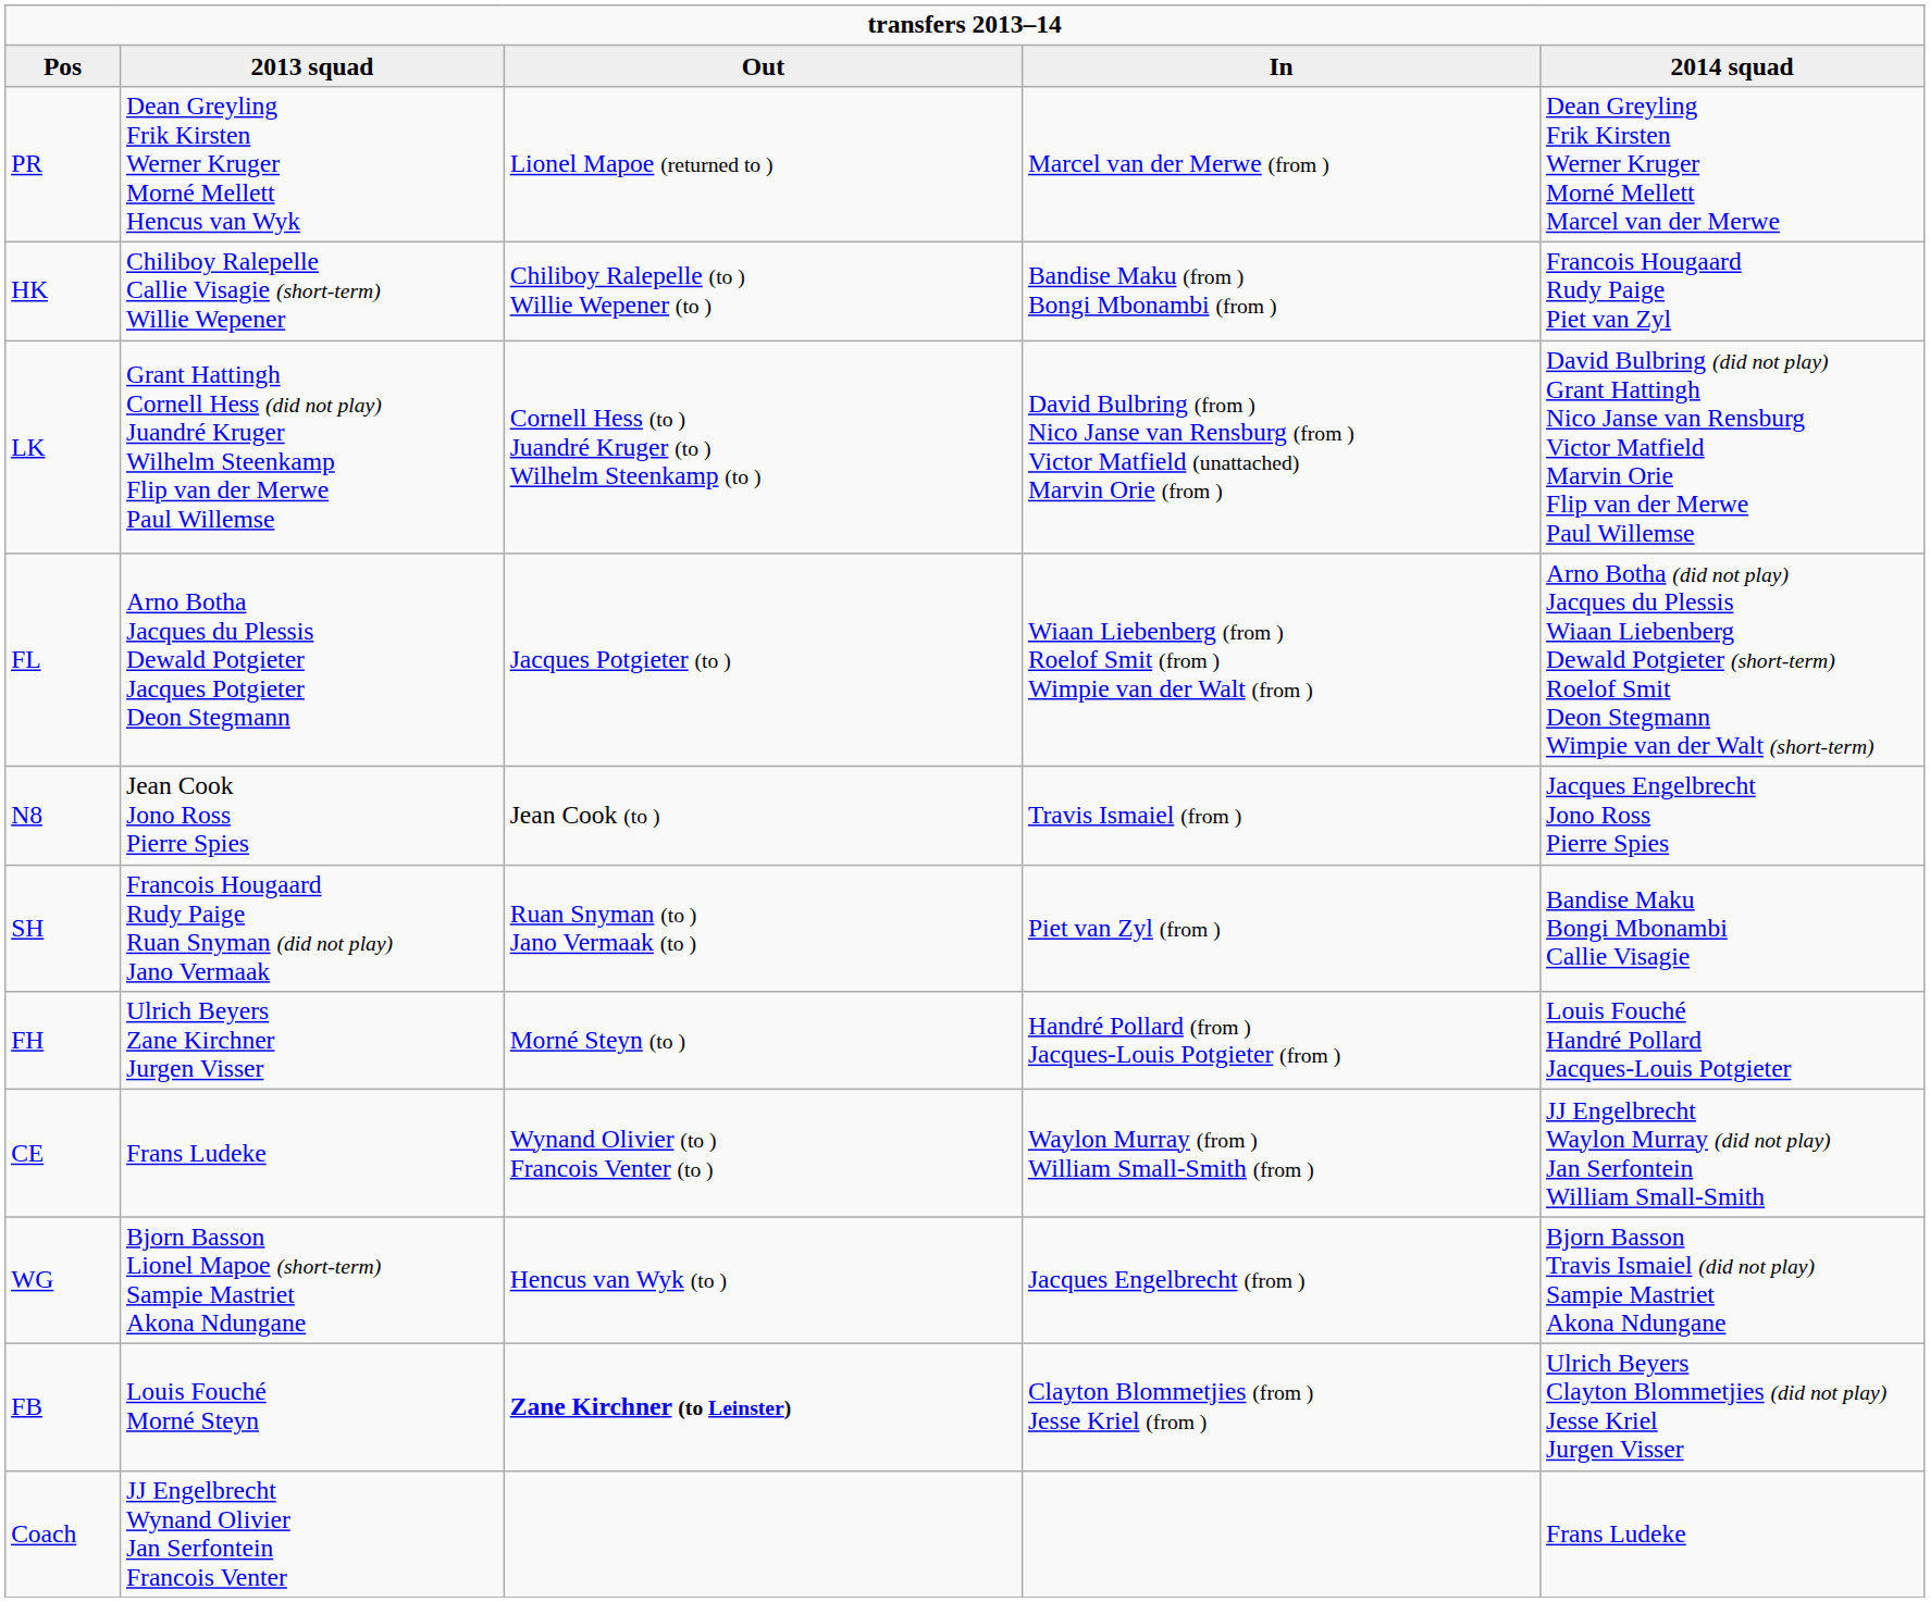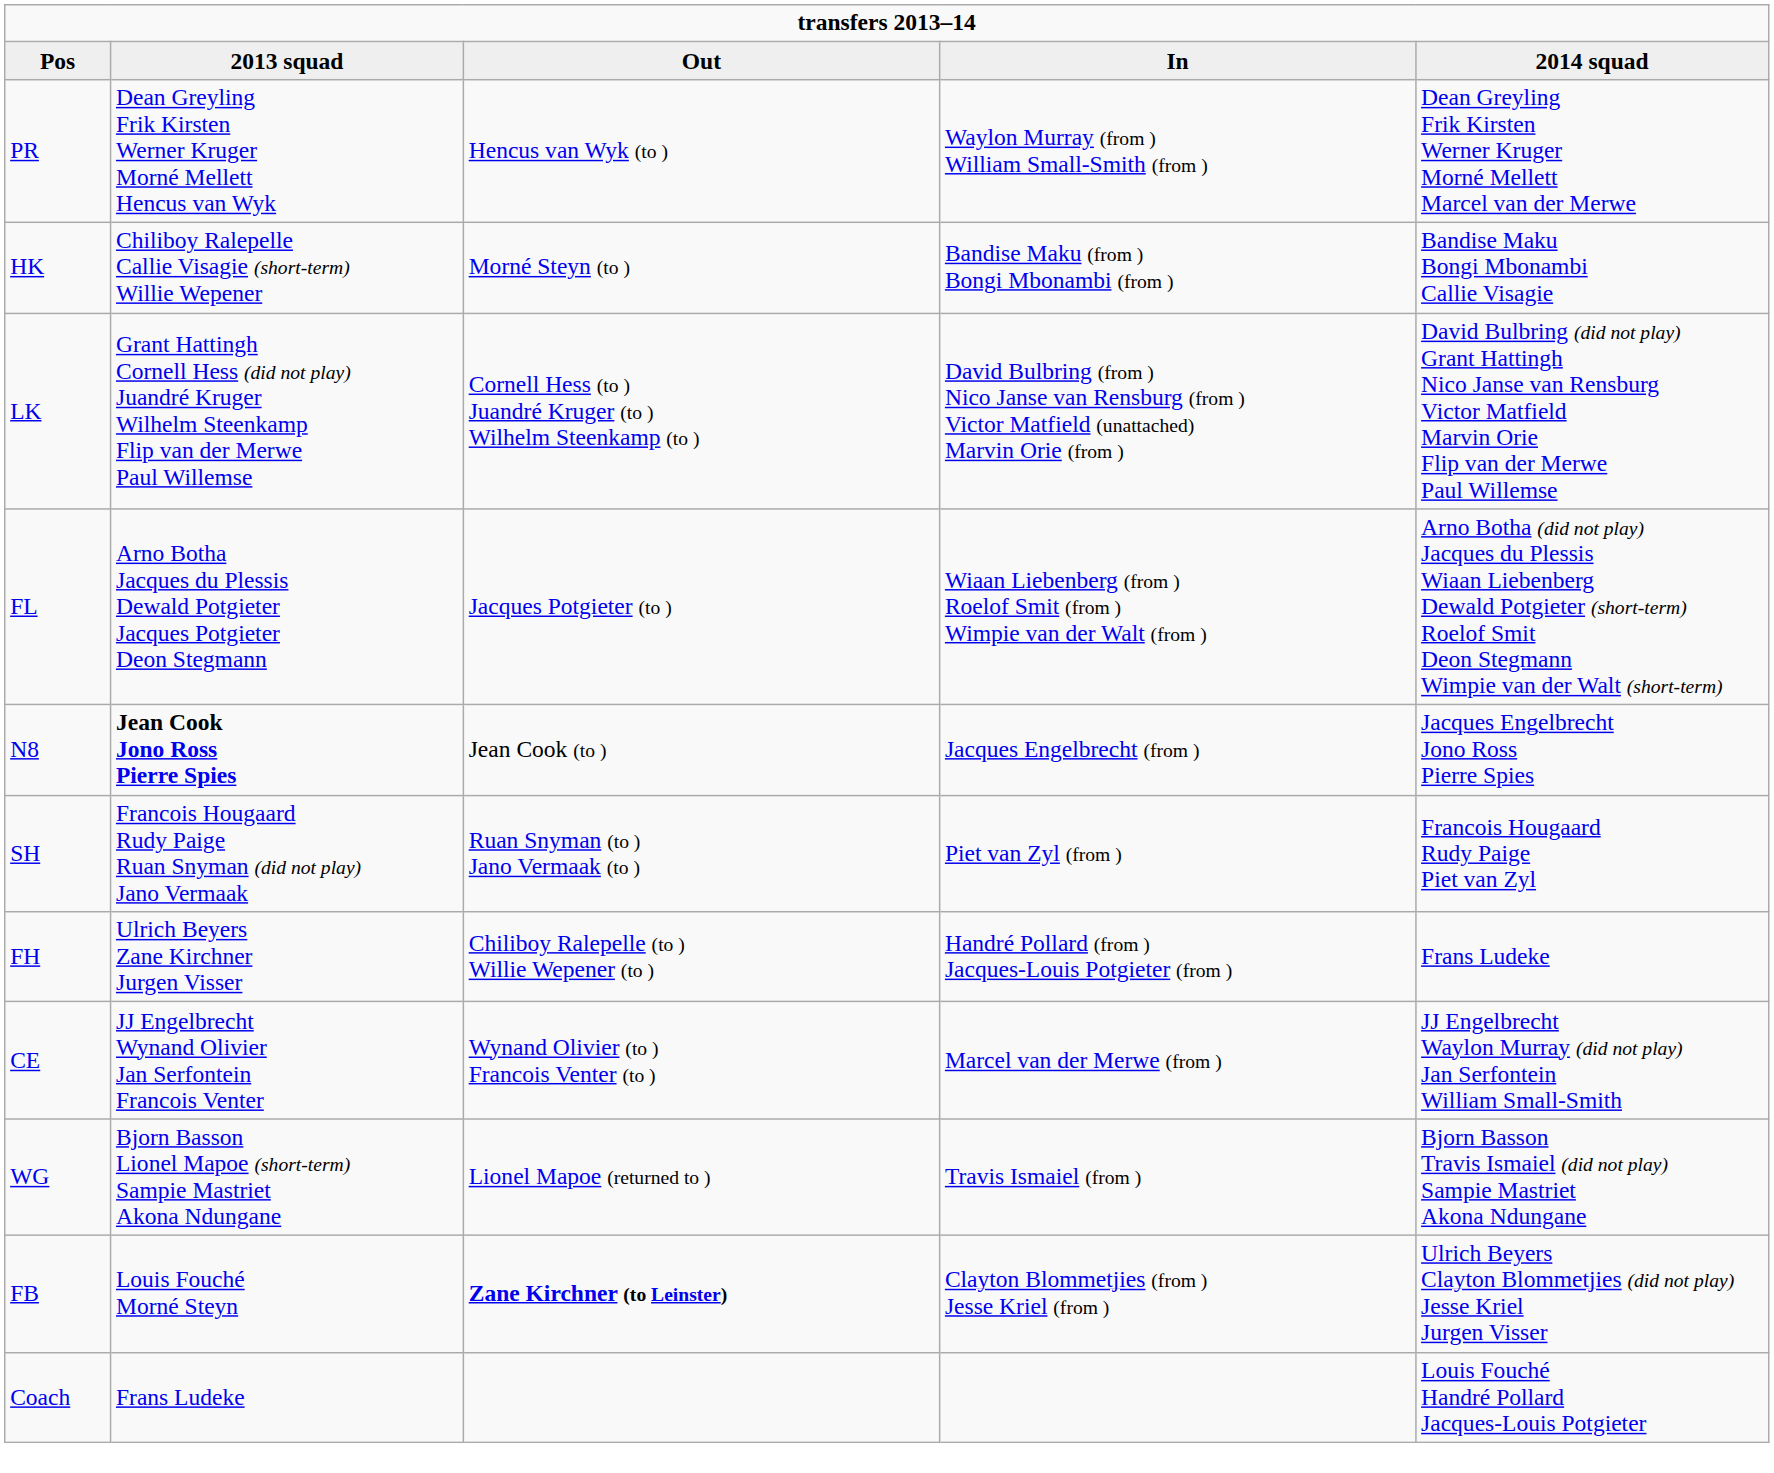 <table class="wikitable" style="text-align: left; width:95%">
 <tr>
 <td colspan="100%" style="text-align:center;"><strong> transfers 2013–14</strong></td>
 </tr>
 <tr>
 <th style="background:#efefef; width:6%;">Pos</th>
 <th style="background:#efefef; width:20%;">2013 squad</th>
 <th style="background:#efefef; width:27%;">Out</th>
 <th style="background:#efefef; width:27%;">In</th>
 <th style="background:#efefef; width:20%;">2014 squad</th>
 </tr>
 <tr>
 <td><a href='#'>PR</a></td>
 <td> <a href='#'>Dean Greyling</a><br><a href='#'>Frik Kirsten</a><br><a href='#'>Werner Kruger</a><br><a href='#'>Morné Mellett</a><br><a href='#'>Hencus van Wyk</a></td>
-<td>  <a href='#'>Lionel Mapoe</a> <small>(returned to )</small></td>
-<td>  <a href='#'>Marcel van der Merwe</a> <small>(from )</small></td>
+<td>  <a href='#'>Hencus van Wyk</a> <small>(to )</small></td>
+<td>  <a href='#'>Waylon Murray</a> <small>(from )</small><br> <a href='#'>William Small-Smith</a> <small>(from )</small></td>
 <td> <a href='#'>Dean Greyling</a><br><a href='#'>Frik Kirsten</a><br><a href='#'>Werner Kruger</a><br><a href='#'>Morné Mellett</a><br><a href='#'>Marcel van der Merwe</a></td>
 </tr>
 <tr>
 <td><a href='#'>HK</a></td>
 <td> <a href='#'>Chiliboy Ralepelle</a><br><a href='#'>Callie Visagie</a> <small><em>(short-term)</em></small><br><a href='#'>Willie Wepener</a></td>
-<td>  <a href='#'>Chiliboy Ralepelle</a> <small>(to )</small><br> <a href='#'>Willie Wepener</a> <small>(to )</small></td>
+<td>  <a href='#'>Morné Steyn</a> <small>(to )</small></td>
 <td>  <a href='#'>Bandise Maku</a> <small>(from )</small><br> <a href='#'>Bongi Mbonambi</a> <small>(from )</small></td>
-<td> <a href='#'>Francois Hougaard</a><br><a href='#'>Rudy Paige</a><br><a href='#'>Piet van Zyl</a></td>
+<td> <a href='#'>Bandise Maku</a><br><a href='#'>Bongi Mbonambi</a><br><a href='#'>Callie Visagie</a></td>
 </tr>
 <tr>
 <td><a href='#'>LK</a></td>
 <td> <a href='#'>Grant Hattingh</a><br><a href='#'>Cornell Hess</a> <small><em>(did not play)</em></small><br><a href='#'>Juandré Kruger</a><br><a href='#'>Wilhelm Steenkamp</a><br><a href='#'>Flip van der Merwe</a><br><a href='#'>Paul Willemse</a></td>
 <td>  <a href='#'>Cornell Hess</a> <small>(to )</small><br> <a href='#'>Juandré Kruger</a> <small>(to )</small><br> <a href='#'>Wilhelm Steenkamp</a> <small>(to )</small></td>
 <td>  <a href='#'>David Bulbring</a> <small>(from )</small><br> <a href='#'>Nico Janse van Rensburg</a> <small>(from )</small><br> <a href='#'>Victor Matfield</a> <small>(unattached)</small><br> <a href='#'>Marvin Orie</a> <small>(from )</small></td>
 <td> <a href='#'>David Bulbring</a> <small><em>(did not play)</em></small><br><a href='#'>Grant Hattingh</a><br><a href='#'>Nico Janse van Rensburg</a><br><a href='#'>Victor Matfield</a><br><a href='#'>Marvin Orie</a><br><a href='#'>Flip van der Merwe</a><br><a href='#'>Paul Willemse</a></td>
 </tr>
 <tr>
 <td><a href='#'>FL</a></td>
 <td> <a href='#'>Arno Botha</a><br><a href='#'>Jacques du Plessis</a><br><a href='#'>Dewald Potgieter</a><br><a href='#'>Jacques Potgieter</a><br><a href='#'>Deon Stegmann</a></td>
 <td>  <a href='#'>Jacques Potgieter</a> <small>(to )</small></td>
 <td>  <a href='#'>Wiaan Liebenberg</a> <small>(from )</small><br> <a href='#'>Roelof Smit</a> <small>(from )</small><br> <a href='#'>Wimpie van der Walt</a> <small>(from )</small></td>
 <td> <a href='#'>Arno Botha</a> <small><em>(did not play)</em></small><br><a href='#'>Jacques du Plessis</a><br><a href='#'>Wiaan Liebenberg</a><br><a href='#'>Dewald Potgieter</a> <small><em>(short-term)</em></small><br><a href='#'>Roelof Smit</a><br><a href='#'>Deon Stegmann</a><br><a href='#'>Wimpie van der Walt</a> <small><em>(short-term)</em></small></td>
 </tr>
 <tr>
 <td><a href='#'>N8</a></td>
-<td> Jean Cook<br><a href='#'>Jono Ross</a><br><a href='#'>Pierre Spies</a></td>
+<td><strong> Jean Cook<br><a href='#'>Jono Ross</a><br><a href='#'>Pierre Spies</a></strong></td>
 <td>  Jean Cook <small>(to )</small></td>
-<td>  <a href='#'>Travis Ismaiel</a> <small>(from )</small></td>
+<td>  <a href='#'>Jacques Engelbrecht</a> <small>(from )</small></td>
 <td> <a href='#'>Jacques Engelbrecht</a><br><a href='#'>Jono Ross</a><br><a href='#'>Pierre Spies</a></td>
 </tr>
 <tr>
 <td><a href='#'>SH</a></td>
 <td> <a href='#'>Francois Hougaard</a><br><a href='#'>Rudy Paige</a><br><a href='#'>Ruan Snyman</a> <small><em>(did not play)</em></small><br><a href='#'>Jano Vermaak</a></td>
 <td>  <a href='#'>Ruan Snyman</a> <small>(to )</small><br> <a href='#'>Jano Vermaak</a> <small>(to )</small></td>
 <td>  <a href='#'>Piet van Zyl</a> <small>(from )</small></td>
-<td> <a href='#'>Bandise Maku</a><br><a href='#'>Bongi Mbonambi</a><br><a href='#'>Callie Visagie</a></td>
+<td> <a href='#'>Francois Hougaard</a><br><a href='#'>Rudy Paige</a><br><a href='#'>Piet van Zyl</a></td>
 </tr>
 <tr>
 <td><a href='#'>FH</a></td>
 <td> <a href='#'>Ulrich Beyers</a><br><a href='#'>Zane Kirchner</a><br><a href='#'>Jurgen Visser</a></td>
-<td>  <a href='#'>Morné Steyn</a> <small>(to )</small></td>
+<td>  <a href='#'>Chiliboy Ralepelle</a> <small>(to )</small><br> <a href='#'>Willie Wepener</a> <small>(to )</small></td>
 <td>  <a href='#'>Handré Pollard</a> <small>(from )</small><br> <a href='#'>Jacques-Louis Potgieter</a> <small>(from )</small></td>
-<td> <a href='#'>Louis Fouché</a><br><a href='#'>Handré Pollard</a><br><a href='#'>Jacques-Louis Potgieter</a></td>
+<td> <a href='#'>Frans Ludeke</a></td>
 </tr>
 <tr>
 <td><a href='#'>CE</a></td>
-<td> <a href='#'>Frans Ludeke</a></td>
+<td> <a href='#'>JJ Engelbrecht</a><br><a href='#'>Wynand Olivier</a><br><a href='#'>Jan Serfontein</a><br><a href='#'>Francois Venter</a></td>
 <td>  <a href='#'>Wynand Olivier</a> <small>(to )</small><br> <a href='#'>Francois Venter</a> <small>(to )</small></td>
-<td>  <a href='#'>Waylon Murray</a> <small>(from )</small><br> <a href='#'>William Small-Smith</a> <small>(from )</small></td>
+<td>  <a href='#'>Marcel van der Merwe</a> <small>(from )</small></td>
 <td> <a href='#'>JJ Engelbrecht</a><br><a href='#'>Waylon Murray</a> <small><em>(did not play)</em></small><br><a href='#'>Jan Serfontein</a><br><a href='#'>William Small-Smith</a></td>
 </tr>
 <tr>
 <td><a href='#'>WG</a></td>
 <td> <a href='#'>Bjorn Basson</a><br><a href='#'>Lionel Mapoe</a> <small><em>(short-term)</em></small><br><a href='#'>Sampie Mastriet</a><br><a href='#'>Akona Ndungane</a></td>
-<td>  <a href='#'>Hencus van Wyk</a> <small>(to )</small></td>
-<td>  <a href='#'>Jacques Engelbrecht</a> <small>(from )</small></td>
+<td>  <a href='#'>Lionel Mapoe</a> <small>(returned to )</small></td>
+<td>  <a href='#'>Travis Ismaiel</a> <small>(from )</small></td>
 <td> <a href='#'>Bjorn Basson</a><br><a href='#'>Travis Ismaiel</a> <small><em>(did not play)</em></small><br><a href='#'>Sampie Mastriet</a><br><a href='#'>Akona Ndungane</a></td>
 </tr>
 <tr>
 <td><a href='#'>FB</a></td>
 <td> <a href='#'>Louis Fouché</a><br><a href='#'>Morné Steyn</a></td>
 <td><strong>  <a href='#'>Zane Kirchner</a> <small>(to  <a href='#'>Leinster</a>)</small></strong></td>
 <td>  <a href='#'>Clayton Blommetjies</a> <small>(from )</small><br> <a href='#'>Jesse Kriel</a> <small>(from )</small></td>
 <td> <a href='#'>Ulrich Beyers</a><br><a href='#'>Clayton Blommetjies</a> <small><em>(did not play)</em></small><br><a href='#'>Jesse Kriel</a><br><a href='#'>Jurgen Visser</a></td>
 </tr>
 <tr>
 <td><a href='#'>Coach</a></td>
-<td> <a href='#'>JJ Engelbrecht</a><br><a href='#'>Wynand Olivier</a><br><a href='#'>Jan Serfontein</a><br><a href='#'>Francois Venter</a></td>
+<td> <a href='#'>Frans Ludeke</a></td>
 <td></td>
 <td></td>
-<td> <a href='#'>Frans Ludeke</a></td>
+<td> <a href='#'>Louis Fouché</a><br><a href='#'>Handré Pollard</a><br><a href='#'>Jacques-Louis Potgieter</a></td>
 </tr>
 </table>
